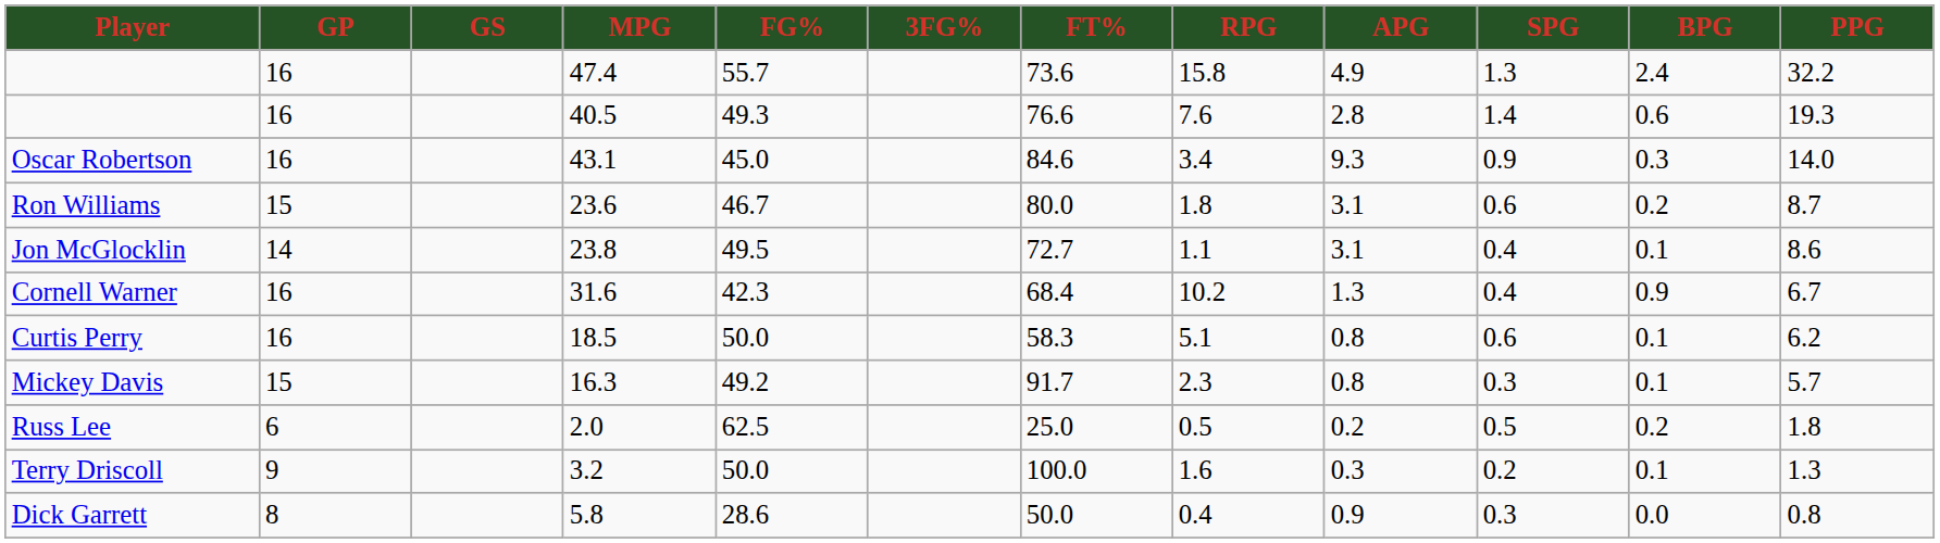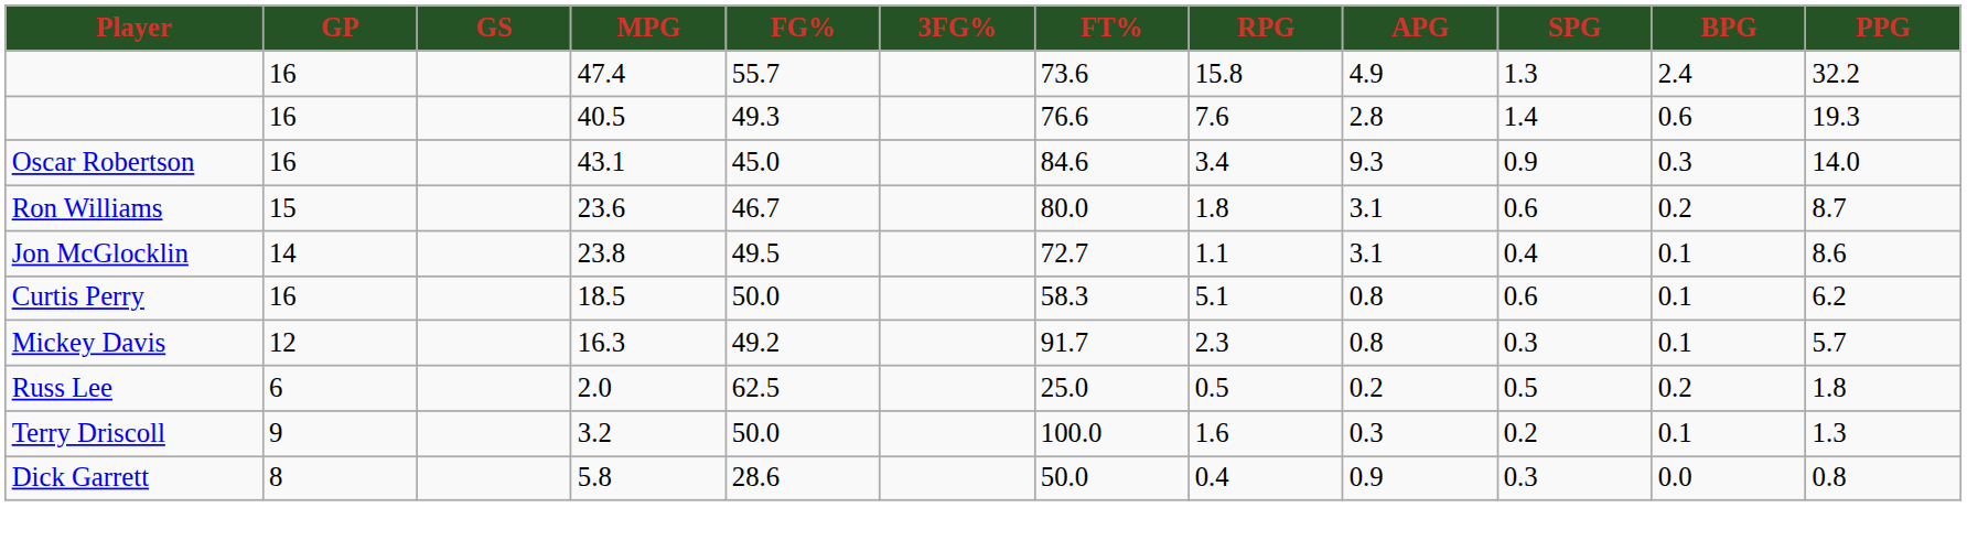 <table class="wikitable sortable" style="font-size: 90%">
 <tr>
 <th style="background:#255325; color:#d4312a" width="10%">Player</th>
 <th style="background:#255325; color:#d4312a" width="6%">GP</th>
 <th style="background:#255325; color:#d4312a" width="6%">GS</th>
 <th style="background:#255325; color:#d4312a" width="6%">MPG</th>
 <th style="background:#255325; color:#d4312a" width="6%">FG%</th>
 <th style="background:#255325; color:#d4312a" width="6%">3FG%</th>
 <th style="background:#255325; color:#d4312a" width="6%">FT%</th>
 <th style="background:#255325; color:#d4312a" width="6%">RPG</th>
 <th style="background:#255325; color:#d4312a" width="6%">APG</th>
 <th style="background:#255325; color:#d4312a" width="6%">SPG</th>
 <th style="background:#255325; color:#d4312a" width="6%">BPG</th>
 <th style="background:#255325; color:#d4312a" width="6%">PPG</th>
 </tr>
 <tr>
 <td></td>
 <td>16</td>
 <td></td>
 <td>47.4</td>
 <td>55.7</td>
 <td></td>
 <td>73.6</td>
 <td>15.8</td>
 <td>4.9</td>
 <td>1.3</td>
 <td>2.4</td>
 <td>32.2</td>
 </tr>
 <tr>
 <td></td>
 <td>16</td>
 <td></td>
 <td>40.5</td>
 <td>49.3</td>
 <td></td>
 <td>76.6</td>
 <td>7.6</td>
 <td>2.8</td>
 <td>1.4</td>
 <td>0.6</td>
 <td>19.3</td>
 </tr>
 <tr>
 <td><a href='#'>Oscar Robertson</a></td>
 <td>16</td>
 <td></td>
 <td>43.1</td>
 <td>45.0</td>
 <td></td>
 <td>84.6</td>
 <td>3.4</td>
 <td>9.3</td>
 <td>0.9</td>
 <td>0.3</td>
 <td>14.0</td>
 </tr>
 <tr>
 <td><a href='#'>Ron Williams</a></td>
 <td>15</td>
 <td></td>
 <td>23.6</td>
 <td>46.7</td>
 <td></td>
 <td>80.0</td>
 <td>1.8</td>
 <td>3.1</td>
 <td>0.6</td>
 <td>0.2</td>
 <td>8.7</td>
 </tr>
 <tr>
 <td><a href='#'>Jon McGlocklin</a></td>
 <td>14</td>
 <td></td>
 <td>23.8</td>
 <td>49.5</td>
 <td></td>
 <td>72.7</td>
 <td>1.1</td>
 <td>3.1</td>
 <td>0.4</td>
 <td>0.1</td>
 <td>8.6</td>
 </tr>
 <tr>
-<td><a href='#'>Cornell Warner</a></td>
-<td>16</td>
-<td></td>
-<td>31.6</td>
-<td>42.3</td>
-<td></td>
-<td>68.4</td>
-<td>10.2</td>
-<td>1.3</td>
-<td>0.4</td>
-<td>0.9</td>
-<td>6.7</td>
-</tr>
-<tr>
 <td><a href='#'>Curtis Perry</a></td>
 <td>16</td>
 <td></td>
 <td>18.5</td>
 <td>50.0</td>
 <td></td>
 <td>58.3</td>
 <td>5.1</td>
 <td>0.8</td>
 <td>0.6</td>
 <td>0.1</td>
 <td>6.2</td>
 </tr>
 <tr>
 <td><a href='#'>Mickey Davis</a></td>
-<td>15</td>
+<td>12</td>
 <td></td>
 <td>16.3</td>
 <td>49.2</td>
 <td></td>
 <td>91.7</td>
 <td>2.3</td>
 <td>0.8</td>
 <td>0.3</td>
 <td>0.1</td>
 <td>5.7</td>
 </tr>
 <tr>
 <td><a href='#'>Russ Lee</a></td>
 <td>6</td>
 <td></td>
 <td>2.0</td>
 <td>62.5</td>
 <td></td>
 <td>25.0</td>
 <td>0.5</td>
 <td>0.2</td>
 <td>0.5</td>
 <td>0.2</td>
 <td>1.8</td>
 </tr>
 <tr>
 <td><a href='#'>Terry Driscoll</a></td>
 <td>9</td>
 <td></td>
 <td>3.2</td>
 <td>50.0</td>
 <td></td>
 <td>100.0</td>
 <td>1.6</td>
 <td>0.3</td>
 <td>0.2</td>
 <td>0.1</td>
 <td>1.3</td>
 </tr>
 <tr>
 <td><a href='#'>Dick Garrett</a></td>
 <td>8</td>
 <td></td>
 <td>5.8</td>
 <td>28.6</td>
 <td></td>
 <td>50.0</td>
 <td>0.4</td>
 <td>0.9</td>
 <td>0.3</td>
 <td>0.0</td>
 <td>0.8</td>
 </tr>
 </table>
